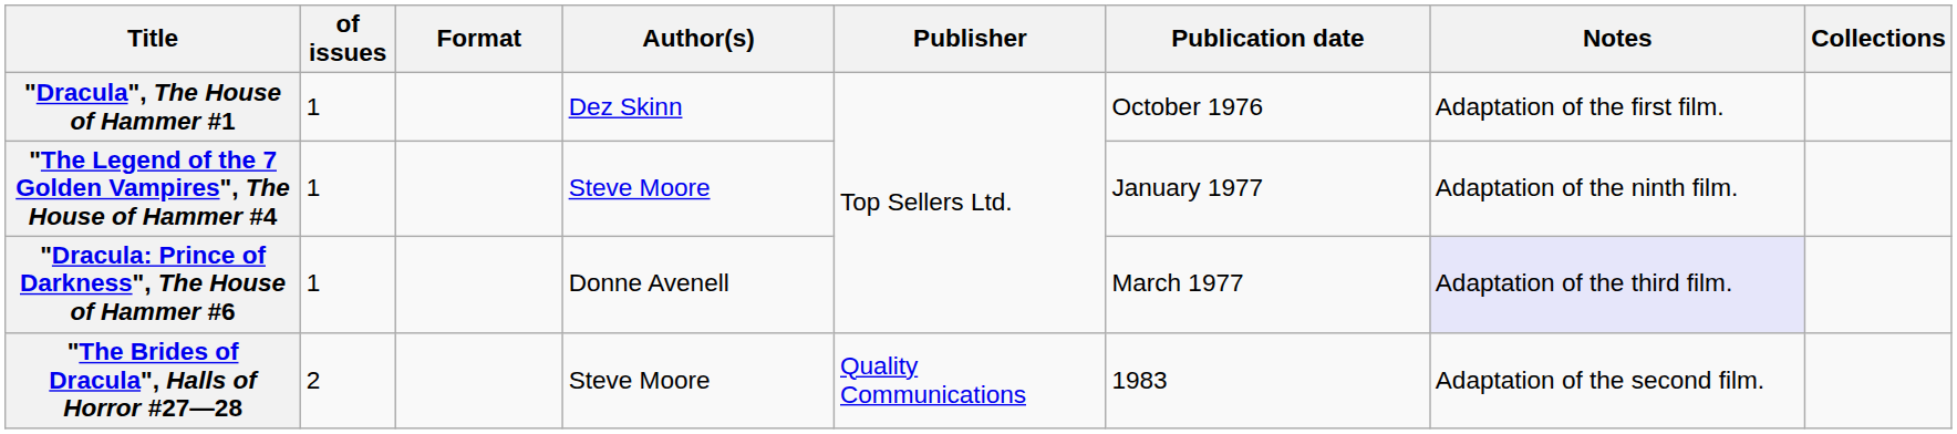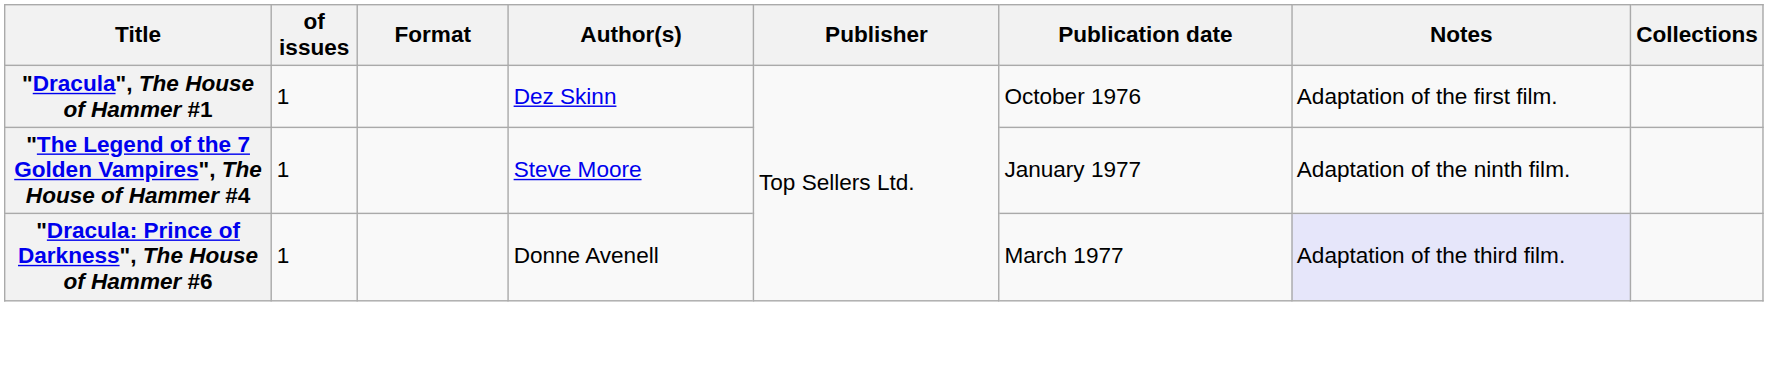 <table class="wikitable">
 <tr>
 <th>Title</th>
 <th style="width:40pt"> of issues</th>
 <th style="width:75pt">Format</th>
 <th style="width:125pt">Author(s)</th>
 <th style="width:125pt">Publisher</th>
 <th style="width:150pt">Publication date</th>
 <th style="width:175pt">Notes</th>
 <th>Collections</th>
 </tr>
 <tr>
 <th>"<a href='#'>Dracula</a>", <em>The House of Hammer</em> #1</th>
 <td>1</td>
 <td></td>
 <td><a href='#'>Dez Skinn</a></td>
 <td rowspan="3">Top Sellers Ltd.</td>
 <td>October 1976</td>
 <td>Adaptation of the first film.</td>
 <td></td>
 </tr>
 <tr>
 <th>"<a href='#'>The Legend of the 7 Golden Vampires</a>", <em>The House of Hammer</em> #4</th>
 <td>1</td>
 <td></td>
 <td><a href='#'>Steve Moore</a></td>
 <td>January 1977</td>
 <td>Adaptation of the ninth film.</td>
 <td></td>
 </tr>
 <tr>
 <th>"<a href='#'>Dracula: Prince of Darkness</a>", <em>The House of Hammer</em> #6</th>
 <td>1</td>
 <td></td>
 <td>Donne Avenell</td>
 <td>March 1977</td>
 <td style="background: lavender;">Adaptation of the third film.</td>
 <td></td>
 </tr>
-<tr>
-<th>"<a href='#'>The Brides of Dracula</a>", <em>Halls of Horror</em> #27—28</th>
-<td>2</td>
-<td></td>
-<td>Steve Moore</td>
-<td><a href='#'>Quality Communications</a></td>
-<td>1983</td>
-<td>Adaptation of the second film.</td>
-<td></td>
-</tr>
 </table>
